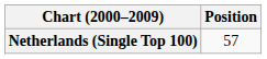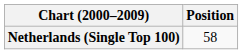 <table class="wikitable plainrowheaders" style="text-align:center">
 <tr>
 <th scope="col">Chart (2000–2009)</th>
 <th scope="col">Position</th>
 </tr>
 <tr>
 <th scope="row">Netherlands (Single Top 100)</th>
-<td>57</td>
+<td>58</td>
 </tr>
 </table>
